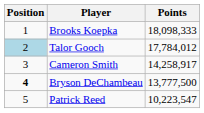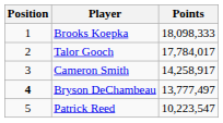 <table class=wikitable>
 <tr>
 <th>Position</th>
 <th>Player</th>
 <th>Points</th>
 </tr>
 <tr>
 <td align=center>1</td>
 <td> <a href='#'>Brooks Koepka</a></td>
 <td align=center>18,098,333</td>
 </tr>
 <tr>
-<td align=center style="background: lightblue;">2</td>
+<td align=center>2</td>
 <td> <a href='#'>Talor Gooch</a></td>
-<td align=center>17,784,012</td>
+<td align=center>17,784,017</td>
 </tr>
 <tr>
 <td align=center>3</td>
 <td> <a href='#'>Cameron Smith</a></td>
 <td align=center>14,258,917</td>
 </tr>
 <tr>
 <td align=center><strong>4</strong></td>
 <td> <a href='#'>Bryson DeChambeau</a></td>
-<td align=center>13,777,500</td>
+<td align=center>13,777,497</td>
 </tr>
 <tr>
 <td align=center>5</td>
 <td> <a href='#'>Patrick Reed</a></td>
 <td align=center>10,223,547</td>
 </tr>
 </table>
